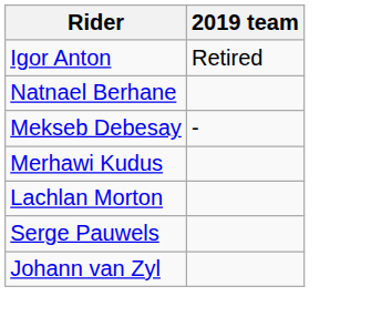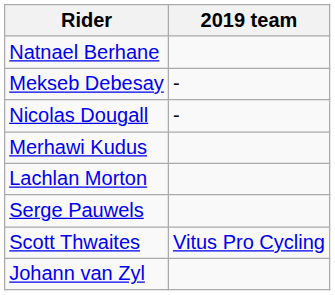 <table class="wikitable">
 <tr>
 <th>Rider</th>
 <th>2019 team</th>
-</tr>
-<tr>
-<td><a href='#'>Igor Anton</a></td>
-<td>Retired</td>
 </tr>
 <tr>
 <td><a href='#'>Natnael Berhane</a></td>
 <td></td>
 </tr>
 <tr>
 <td><a href='#'>Mekseb Debesay</a></td>
+<td>-</td>
+</tr>
+<tr>
+<td><a href='#'>Nicolas Dougall</a></td>
 <td>-</td>
 </tr>
 <tr>
 <td><a href='#'>Merhawi Kudus</a></td>
 <td></td>
 </tr>
 <tr>
 <td><a href='#'>Lachlan Morton</a></td>
 <td></td>
 </tr>
 <tr>
 <td><a href='#'>Serge Pauwels</a></td>
 <td></td>
 </tr>
 <tr>
+<td><a href='#'>Scott Thwaites</a></td>
+<td><a href='#'>Vitus Pro Cycling</a></td>
+</tr>
+<tr>
 <td><a href='#'>Johann van Zyl</a></td>
 <td></td>
 </tr>
 </table>
